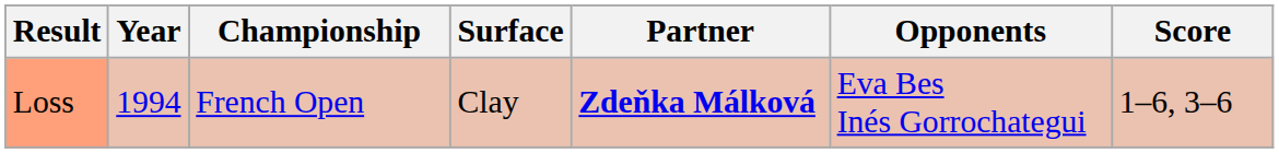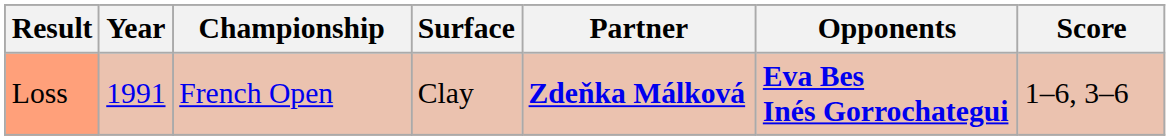 <table class="wikitable" style=font-size:97%>
 <tr>
 <th>Result</th>
 <th>Year</th>
 <th width=130>Championship</th>
 <th>Surface</th>
 <th width=150>Partner</th>
 <th width=150>Opponents</th>
 <th style="width:90px">Score</th>
 </tr>
 <tr style="background:#ebc2af;">
 <td style="background:#ffa07a;">Loss</td>
-<td><a href='#'>1994</a></td>
+<td><a href='#'>1991</a></td>
 <td><a href='#'>French Open</a></td>
 <td>Clay</td>
 <td><strong> <a href='#'>Zdeňka Málková</a></strong></td>
-<td> <a href='#'>Eva Bes</a> <br>  <a href='#'>Inés Gorrochategui</a></td>
+<td><strong> <a href='#'>Eva Bes</a> <br>  <a href='#'>Inés Gorrochategui</a></strong></td>
 <td>1–6, 3–6</td>
 </tr>
 </table>
